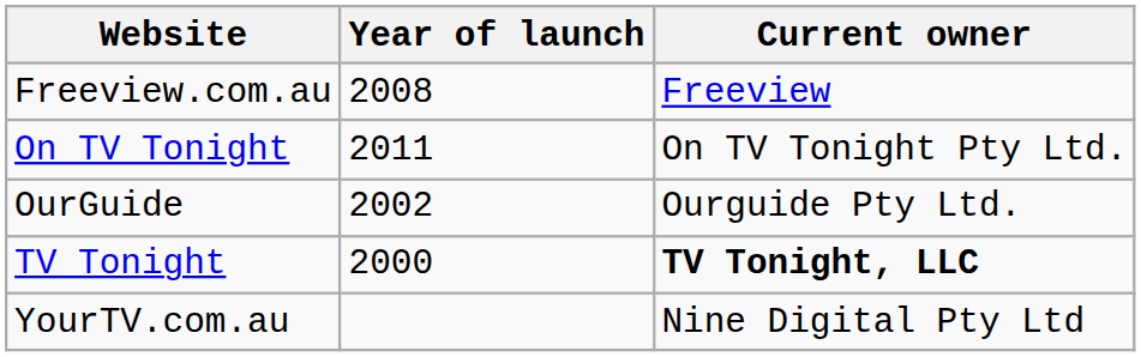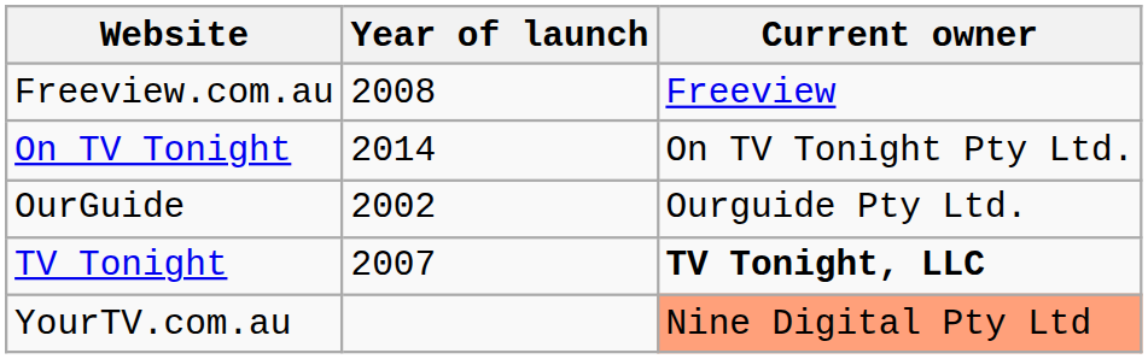 <table class="wikitable">
 <tr>
 <th>Website</th>
 <th>Year of launch</th>
 <th>Current owner</th>
 </tr>
 <tr>
 <td>Freeview.com.au</td>
 <td>2008</td>
 <td><a href='#'>Freeview</a></td>
 </tr>
 <tr>
 <td><a href='#'>On TV Tonight</a><br></td>
-<td>2011</td>
+<td>2014</td>
 <td>On TV Tonight Pty Ltd.</td>
 </tr>
 <tr>
 <td>OurGuide</td>
 <td>2002</td>
 <td>Ourguide Pty Ltd.</td>
 </tr>
 <tr>
 <td><a href='#'>TV Tonight</a></td>
-<td>2000</td>
+<td>2007</td>
 <td><strong>TV Tonight, LLC</strong></td>
 </tr>
 <tr>
 <td>YourTV.com.au</td>
 <td></td>
-<td>Nine Digital Pty Ltd</td>
+<td style="background: lightsalmon;">Nine Digital Pty Ltd</td>
 </tr>
 </table>
